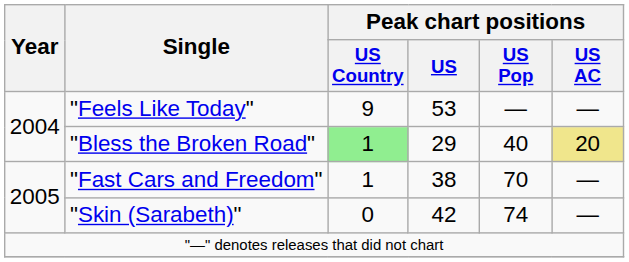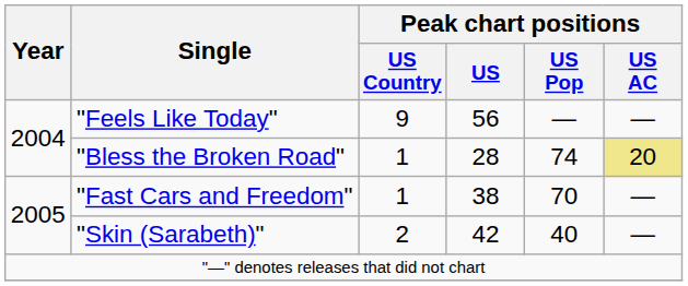 <table class="wikitable" style="text-align:center;">
 <tr>
 <th rowspan="2">Year</th>
 <th rowspan="2">Single</th>
 <th colspan="4">Peak chart positions</th>
 </tr>
 <tr style=font-size:smaller;>
 <th width="45"><a href='#'>US Country</a></th>
 <th width="45"><a href='#'>US</a></th>
 <th width="45"><a href='#'>US<br>Pop</a></th>
 <th width="45"><a href='#'>US<br>AC</a></th>
 </tr>
 <tr>
 <td rowspan="2">2004</td>
 <td align="left">"<a href='#'>Feels Like Today</a>"</td>
 <td>9</td>
-<td>53</td>
+<td>56</td>
 <td>—</td>
 <td>—</td>
 </tr>
 <tr>
 <td align="left">"<a href='#'>Bless the Broken Road</a>"</td>
-<td style="background: lightgreen;">1</td>
-<td>29</td>
-<td>40</td>
+<td>1</td>
+<td>28</td>
+<td>74</td>
 <td style="background: khaki;">20</td>
 </tr>
 <tr>
 <td rowspan="2">2005</td>
 <td align="left">"<a href='#'>Fast Cars and Freedom</a>"</td>
 <td>1</td>
 <td>38</td>
 <td>70</td>
 <td>—</td>
 </tr>
 <tr>
 <td align="left">"<a href='#'>Skin (Sarabeth)</a>"</td>
-<td>0</td>
+<td>2</td>
 <td>42</td>
-<td>74</td>
+<td>40</td>
 <td>—</td>
 </tr>
 <tr>
 <td colspan="6" style="font-size:8pt">"—" denotes releases that did not chart</td>
 </tr>
 <tr>
 </tr>
 </table>
